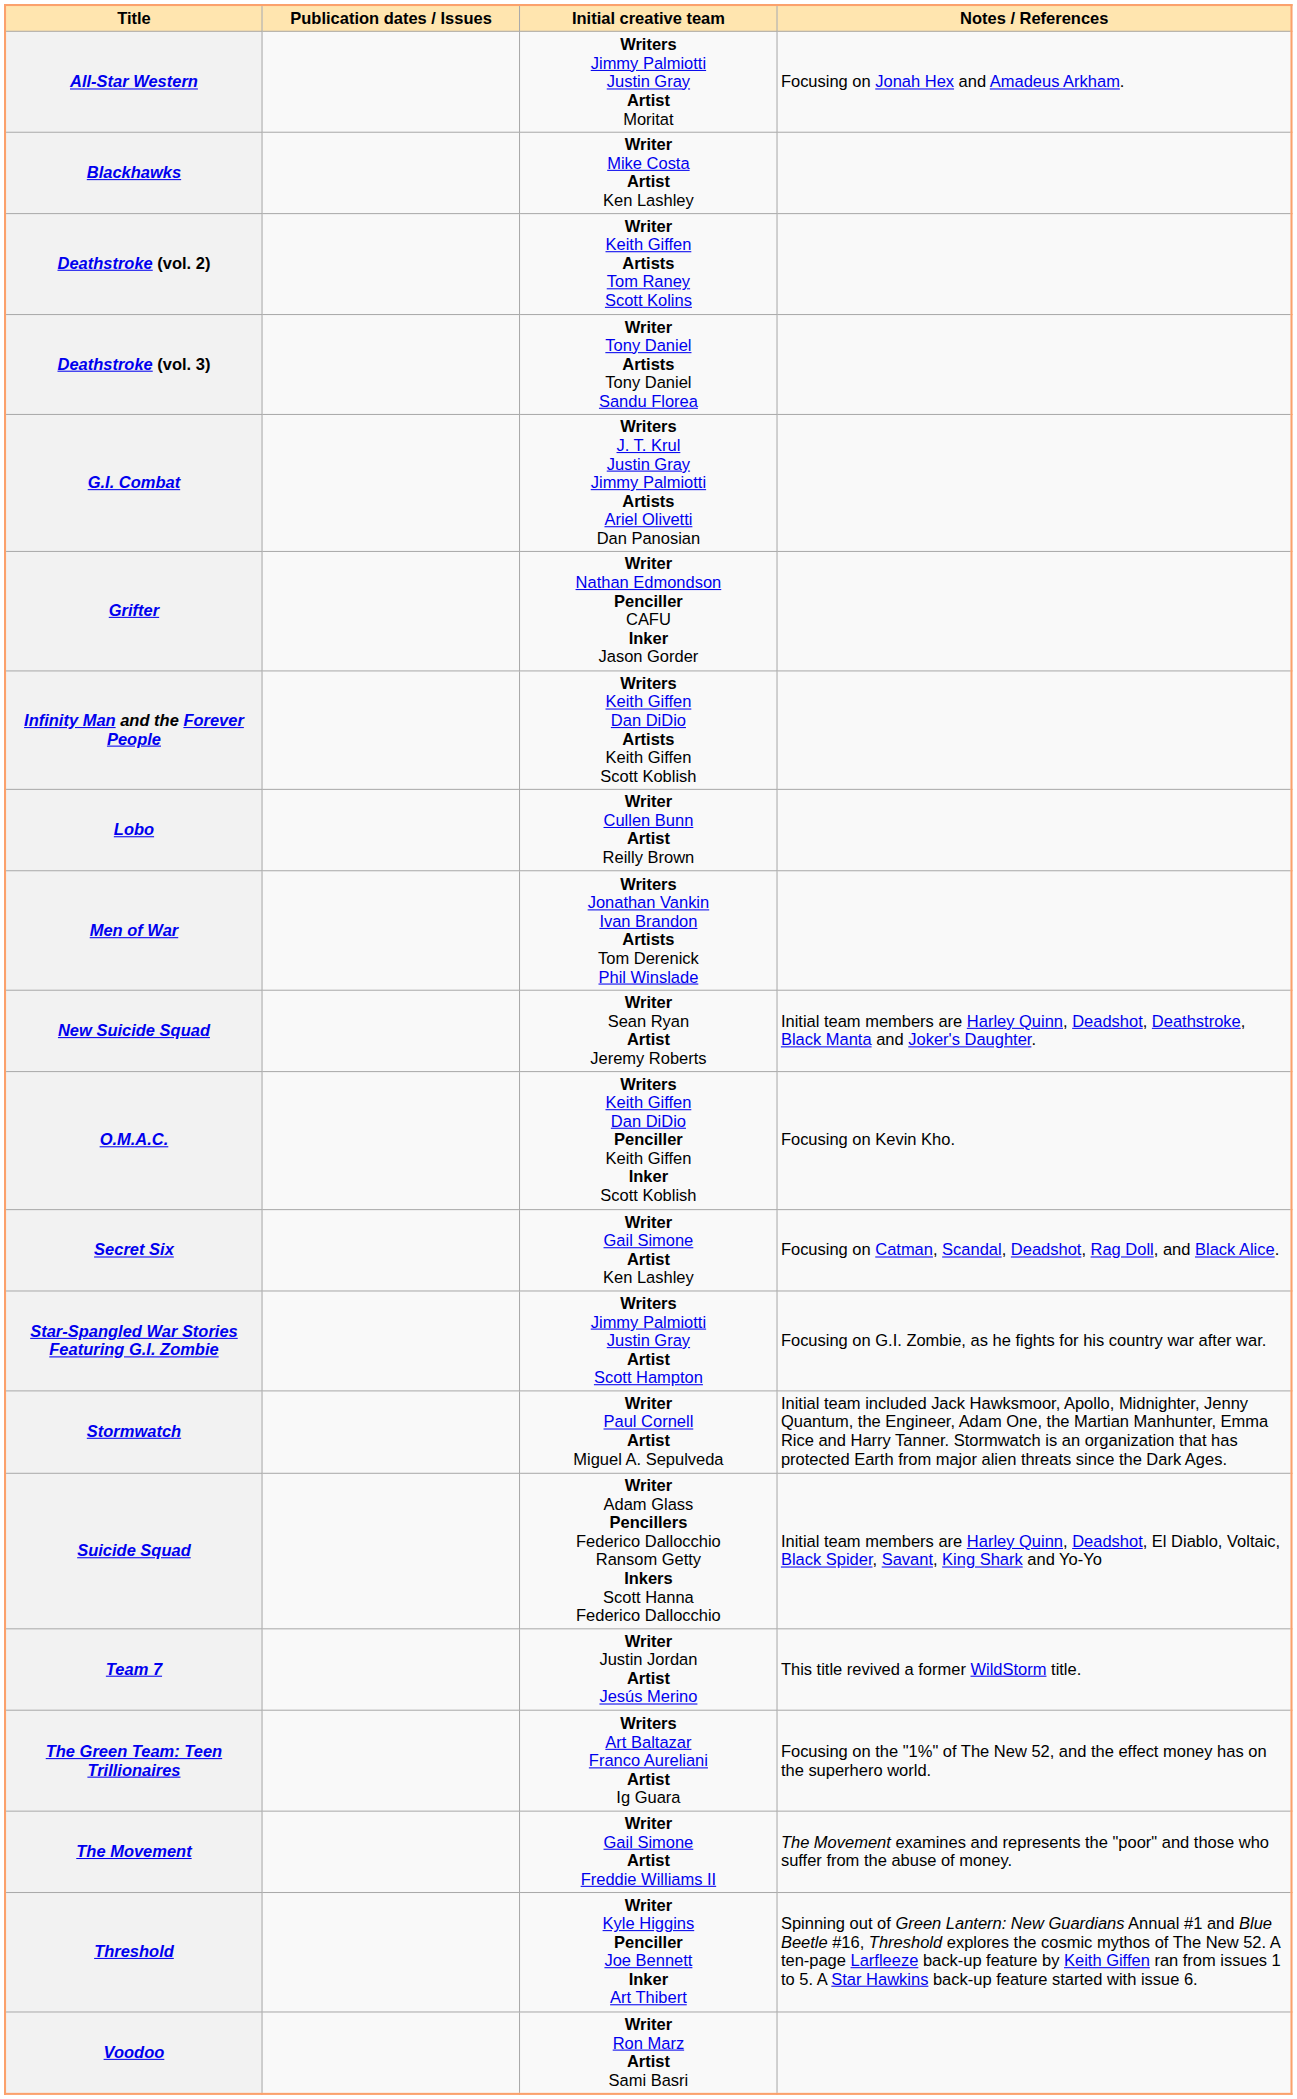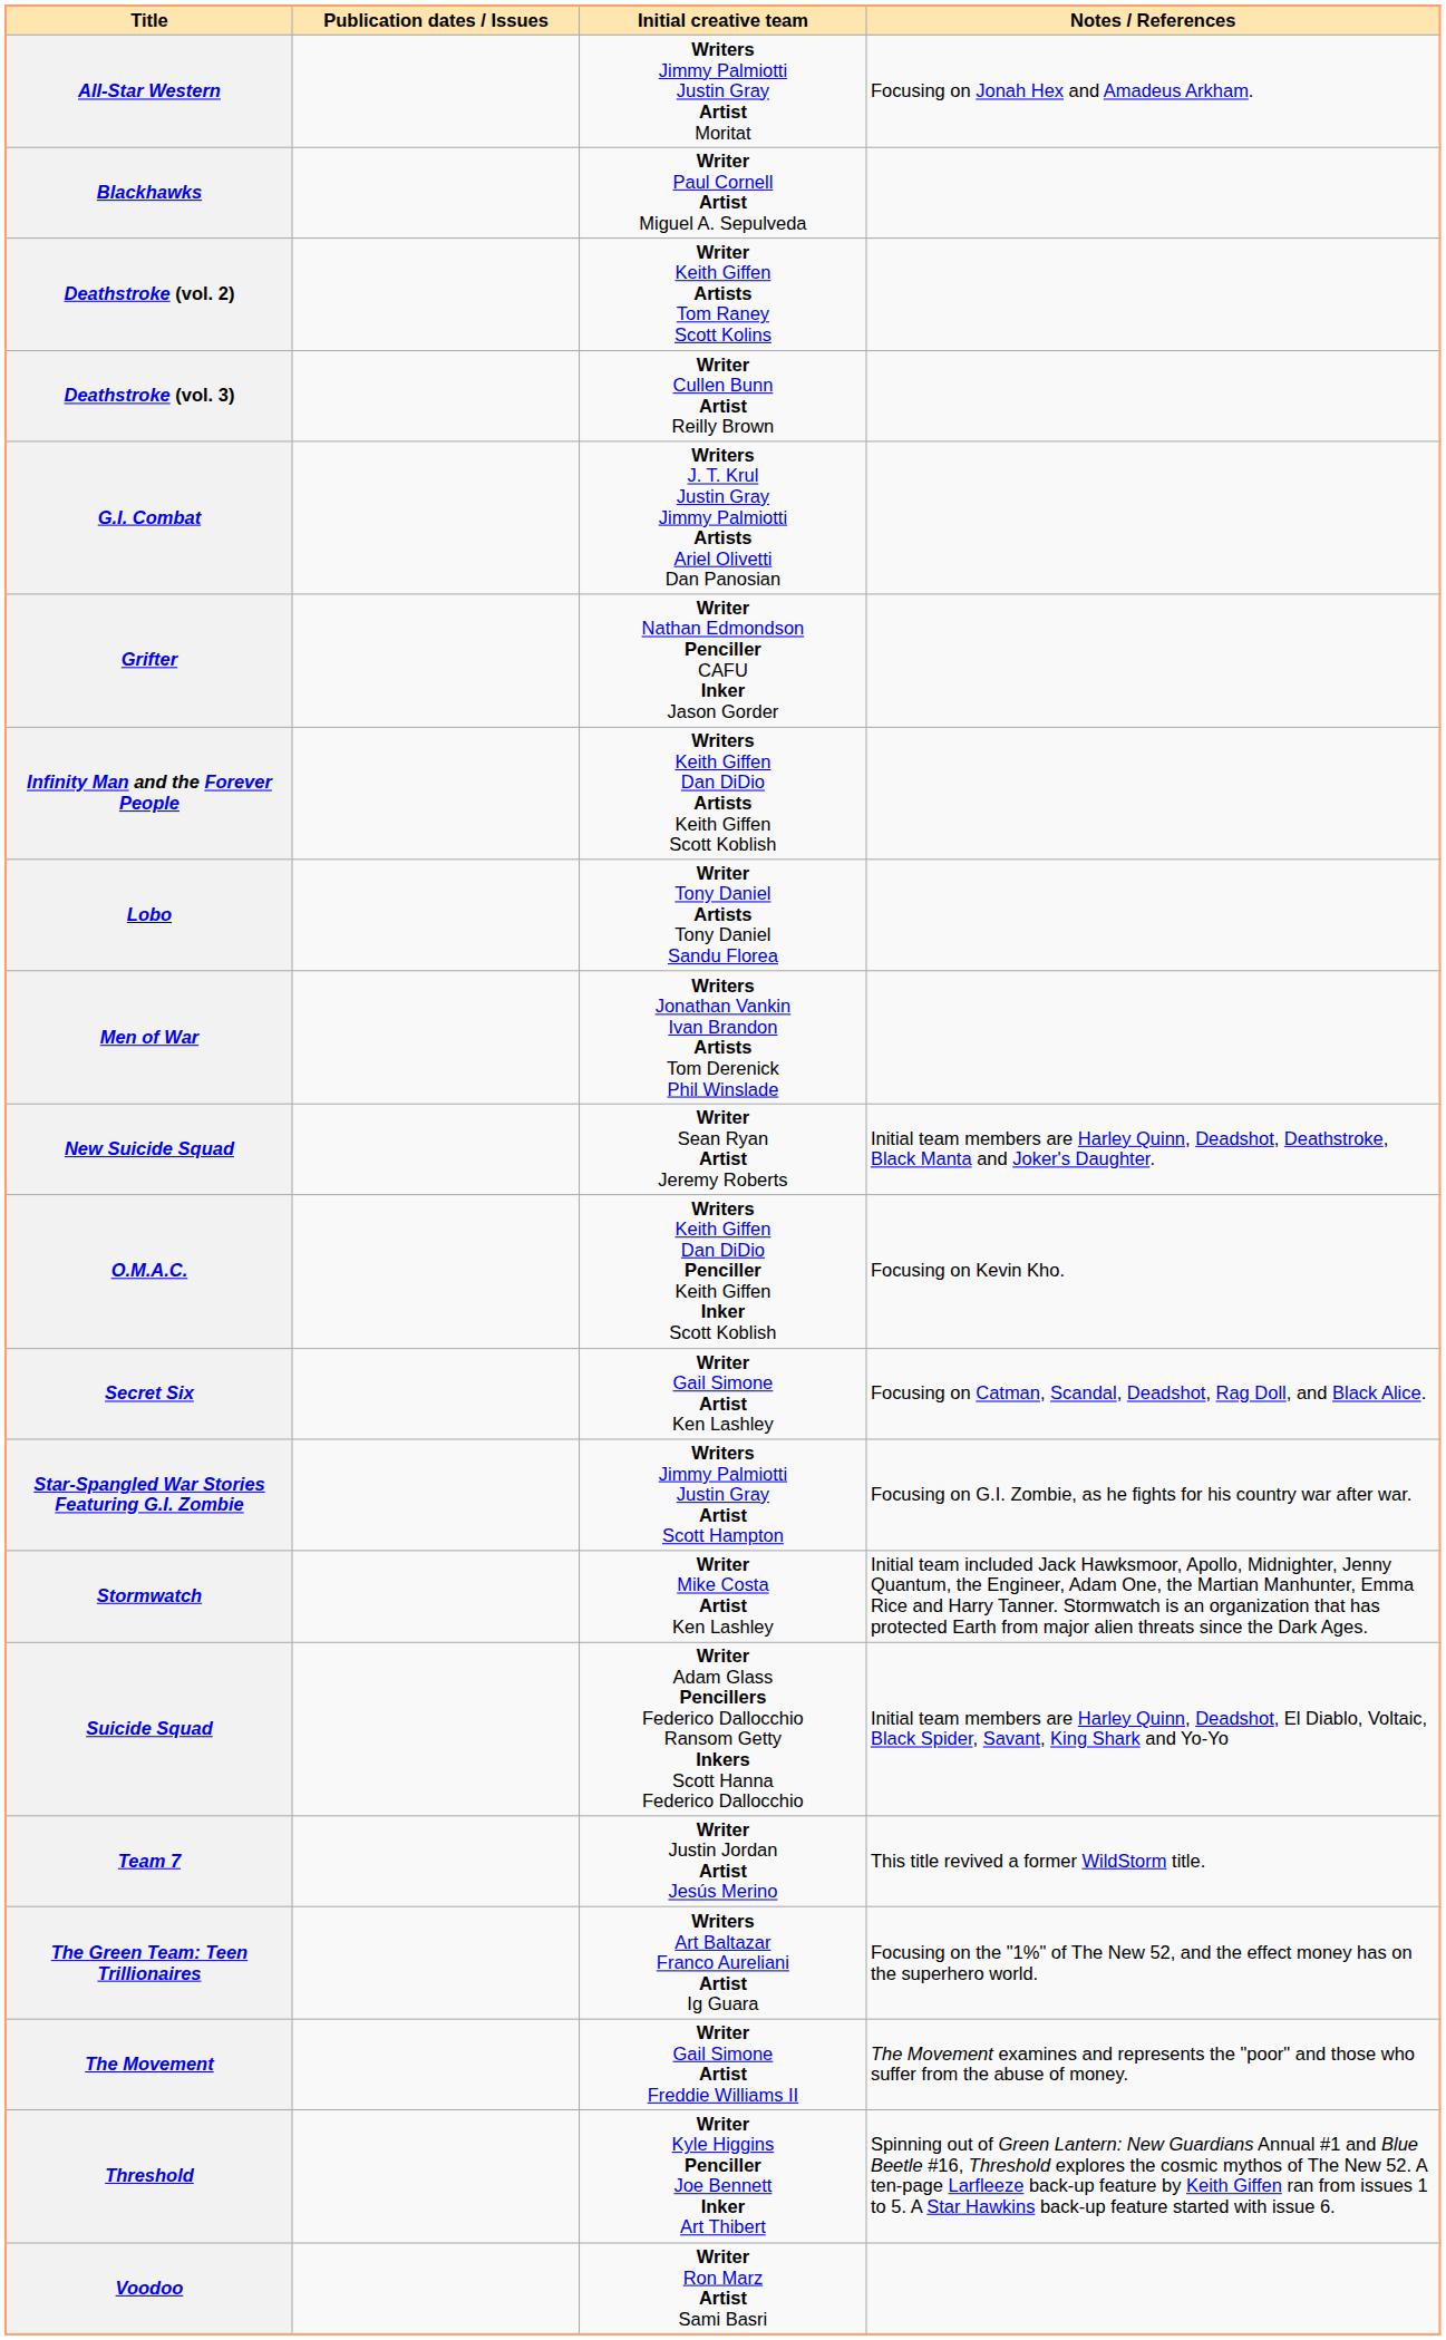 <table class="wikitable sortable" style="text-align:center;border:2px solid #FBA16C; font-weight:normal;" width=99%>
 <tr>
 <th scope="col" width="15%" align="center" style="background-color:#FFE5AF;">Title</th>
 <th scope="col" width="15%" align="center" style="background-color:#FFE5AF;">Publication dates / Issues</th>
 <th scope="col" width="15%" align="center" style="background-color:#FFE5AF;" class=unsortable>Initial creative team</th>
 <th scope="col" width="30%" align="center" style="background-color:#FFE5AF;" class=unsortable>Notes / References</th>
 </tr>
 <tr>
 <th scope="row"><em><a href='#'>All-Star Western</a></em></th>
 <td></td>
 <td><strong>Writers</strong><br><a href='#'>Jimmy Palmiotti</a><br><a href='#'>Justin Gray</a><br><strong>Artist</strong><br>Moritat</td>
 <td align="left">Focusing on <a href='#'>Jonah Hex</a> and <a href='#'>Amadeus Arkham</a>.</td>
 </tr>
 <tr>
 <th scope="row"><em><a href='#'>Blackhawks</a></em></th>
 <td></td>
-<td><strong>Writer</strong><br><a href='#'>Mike Costa</a><br><strong>Artist</strong><br>Ken Lashley</td>
+<td><strong>Writer</strong><br><a href='#'>Paul Cornell</a><br><strong>Artist</strong><br>Miguel A. Sepulveda</td>
 <td align="left"></td>
 </tr>
 <tr>
 <th scope="row"><em><a href='#'>Deathstroke</a></em> (vol. 2)</th>
 <td></td>
 <td><strong>Writer</strong><br><a href='#'>Keith Giffen</a><br><strong>Artists</strong><br><a href='#'>Tom Raney</a><br><a href='#'>Scott Kolins</a></td>
 <td align='left'></td>
 </tr>
 <tr>
 <th scope="row"><em><a href='#'>Deathstroke</a></em> (vol. 3)</th>
 <td></td>
-<td><strong>Writer</strong><br><a href='#'>Tony Daniel</a><br><strong>Artists</strong><br>Tony Daniel<br><a href='#'>Sandu Florea</a></td>
+<td><strong>Writer</strong><br><a href='#'>Cullen Bunn</a><br><strong>Artist</strong><br>Reilly Brown</td>
 <td align='left'></td>
 </tr>
 <tr>
 <th scope="row"><em><a href='#'>G.I. Combat</a></em></th>
 <td></td>
 <td><strong>Writers</strong><br><a href='#'>J. T. Krul</a><br><a href='#'>Justin Gray</a><br><a href='#'>Jimmy Palmiotti</a><br><strong>Artists</strong><br><a href='#'>Ariel Olivetti</a><br>Dan Panosian</td>
 <td align="left"></td>
 </tr>
 <tr>
 <th scope="row"><em><a href='#'>Grifter</a></em></th>
 <td></td>
 <td><strong>Writer</strong><br><a href='#'>Nathan Edmondson</a><br><strong>Penciller</strong><br>CAFU<br><strong>Inker</strong><br>Jason Gorder</td>
 <td align="left"></td>
 </tr>
 <tr>
 <th scope="row"><em><a href='#'>Infinity Man</a> and the <a href='#'>Forever People</a></em></th>
 <td></td>
 <td><strong>Writers</strong><br><a href='#'>Keith Giffen</a><br><a href='#'>Dan DiDio</a><br><strong>Artists</strong><br>Keith Giffen<br>Scott Koblish</td>
 <td align="left"></td>
 </tr>
 <tr>
 <th scope="row"><em><a href='#'>Lobo</a></em></th>
 <td></td>
-<td><strong>Writer</strong><br><a href='#'>Cullen Bunn</a><br><strong>Artist</strong><br>Reilly Brown</td>
+<td><strong>Writer</strong><br><a href='#'>Tony Daniel</a><br><strong>Artists</strong><br>Tony Daniel<br><a href='#'>Sandu Florea</a></td>
 <td align='left'></td>
 </tr>
 <tr>
 <th scope="row"><em><a href='#'>Men of War</a></em></th>
 <td></td>
 <td><strong>Writers</strong><br><a href='#'>Jonathan Vankin</a><br><a href='#'>Ivan Brandon</a><br><strong>Artists</strong><br>Tom Derenick<br><a href='#'>Phil Winslade</a></td>
 <td align="left"></td>
 </tr>
 <tr>
 <th scope="row"><em><a href='#'>New Suicide Squad</a></em></th>
 <td></td>
 <td><strong>Writer</strong><br>Sean Ryan<br><strong>Artist</strong><br>Jeremy Roberts</td>
 <td align="left">Initial team members are <a href='#'>Harley Quinn</a>, <a href='#'>Deadshot</a>, <a href='#'>Deathstroke</a>, <a href='#'>Black Manta</a> and <a href='#'>Joker's Daughter</a>.</td>
 </tr>
 <tr>
 <th scope="row"><em><a href='#'>O.M.A.C.</a></em></th>
 <td></td>
 <td><strong>Writers</strong><br><a href='#'>Keith Giffen</a><br><a href='#'>Dan DiDio</a><br><strong>Penciller</strong><br>Keith Giffen<br><strong>Inker</strong><br>Scott Koblish</td>
 <td align="left">Focusing on Kevin Kho.</td>
 </tr>
 <tr>
 <th scope="row"><em><a href='#'>Secret Six</a></em></th>
 <td></td>
 <td><strong>Writer</strong><br><a href='#'>Gail Simone</a><br><strong>Artist</strong><br>Ken Lashley</td>
 <td align='left'>Focusing on <a href='#'>Catman</a>, <a href='#'>Scandal</a>, <a href='#'>Deadshot</a>, <a href='#'>Rag Doll</a>, and <a href='#'>Black Alice</a>.</td>
 </tr>
 <tr>
 <th scope="row"><em><a href='#'>Star-Spangled War Stories Featuring G.I. Zombie</a></em></th>
 <td></td>
 <td><strong>Writers</strong><br><a href='#'>Jimmy Palmiotti</a><br><a href='#'>Justin Gray</a><br><strong>Artist</strong><br><a href='#'>Scott Hampton</a></td>
 <td align="left">Focusing on G.I. Zombie, as he fights for his country war after war.</td>
 </tr>
 <tr>
 <th scope="row"><em><a href='#'>Stormwatch</a></em></th>
 <td></td>
-<td><strong>Writer</strong><br><a href='#'>Paul Cornell</a><br><strong>Artist</strong><br>Miguel A. Sepulveda</td>
+<td><strong>Writer</strong><br><a href='#'>Mike Costa</a><br><strong>Artist</strong><br>Ken Lashley</td>
 <td align="left">Initial team included Jack Hawksmoor, Apollo, Midnighter, Jenny Quantum, the Engineer, Adam One, the Martian Manhunter, Emma Rice and Harry Tanner. Stormwatch is an organization that has protected Earth from major alien threats since the Dark Ages.</td>
 </tr>
 <tr>
 <th scope="row"><em><a href='#'>Suicide Squad</a></em></th>
 <td></td>
 <td><strong>Writer</strong><br>Adam Glass<br><strong>Pencillers</strong><br>Federico Dallocchio<br>Ransom Getty<br><strong>Inkers</strong><br>Scott Hanna<br>Federico Dallocchio</td>
 <td align="left">Initial team members are <a href='#'>Harley Quinn</a>, <a href='#'>Deadshot</a>, El Diablo, Voltaic, <a href='#'>Black Spider</a>, <a href='#'>Savant</a>, <a href='#'>King Shark</a> and Yo-Yo</td>
 </tr>
 <tr>
 <th scope="row"><em><a href='#'>Team 7</a></em></th>
 <td></td>
 <td><strong>Writer</strong><br>Justin Jordan<br><strong>Artist</strong><br><a href='#'>Jesús Merino</a></td>
 <td align="left">This title revived a former <a href='#'>WildStorm</a> title.</td>
 </tr>
 <tr>
 <th scope="row"><em><a href='#'>The Green Team: Teen Trillionaires</a></em></th>
 <td></td>
 <td><strong>Writers</strong><br><a href='#'>Art Baltazar</a><br><a href='#'>Franco Aureliani</a><br><strong>Artist</strong><br>Ig Guara</td>
 <td align="left">Focusing on the "1%" of The New 52, and the effect money has on the superhero world.</td>
 </tr>
 <tr>
 <th scope="row"><em><a href='#'>The Movement</a></em></th>
 <td></td>
 <td><strong>Writer</strong><br><a href='#'>Gail Simone</a><br><strong>Artist</strong><br><a href='#'>Freddie Williams II</a></td>
 <td align="left"><em>The Movement</em> examines and represents the "poor" and those who suffer from the abuse of money.</td>
 </tr>
 <tr>
 <th scope="row"><em><a href='#'>Threshold</a></em></th>
 <td></td>
 <td><strong>Writer</strong><br><a href='#'>Kyle Higgins</a><br><strong>Penciller</strong><br><a href='#'>Joe Bennett</a><br><strong>Inker</strong><br><a href='#'>Art Thibert</a></td>
 <td align = "left">Spinning out of <em>Green Lantern: New Guardians</em> Annual #1 and <em>Blue Beetle</em> #16, <em>Threshold</em> explores the cosmic mythos of The New 52. A ten-page <a href='#'>Larfleeze</a> back-up feature by <a href='#'>Keith Giffen</a> ran from issues 1 to 5. A <a href='#'>Star Hawkins</a> back-up feature started with issue 6.</td>
 </tr>
 <tr>
 <th scope="row"><em><a href='#'>Voodoo</a></em></th>
 <td></td>
 <td><strong>Writer</strong><br><a href='#'>Ron Marz</a><br><strong>Artist</strong><br>Sami Basri</td>
 <td align="left"></td>
 </tr>
 </table>
